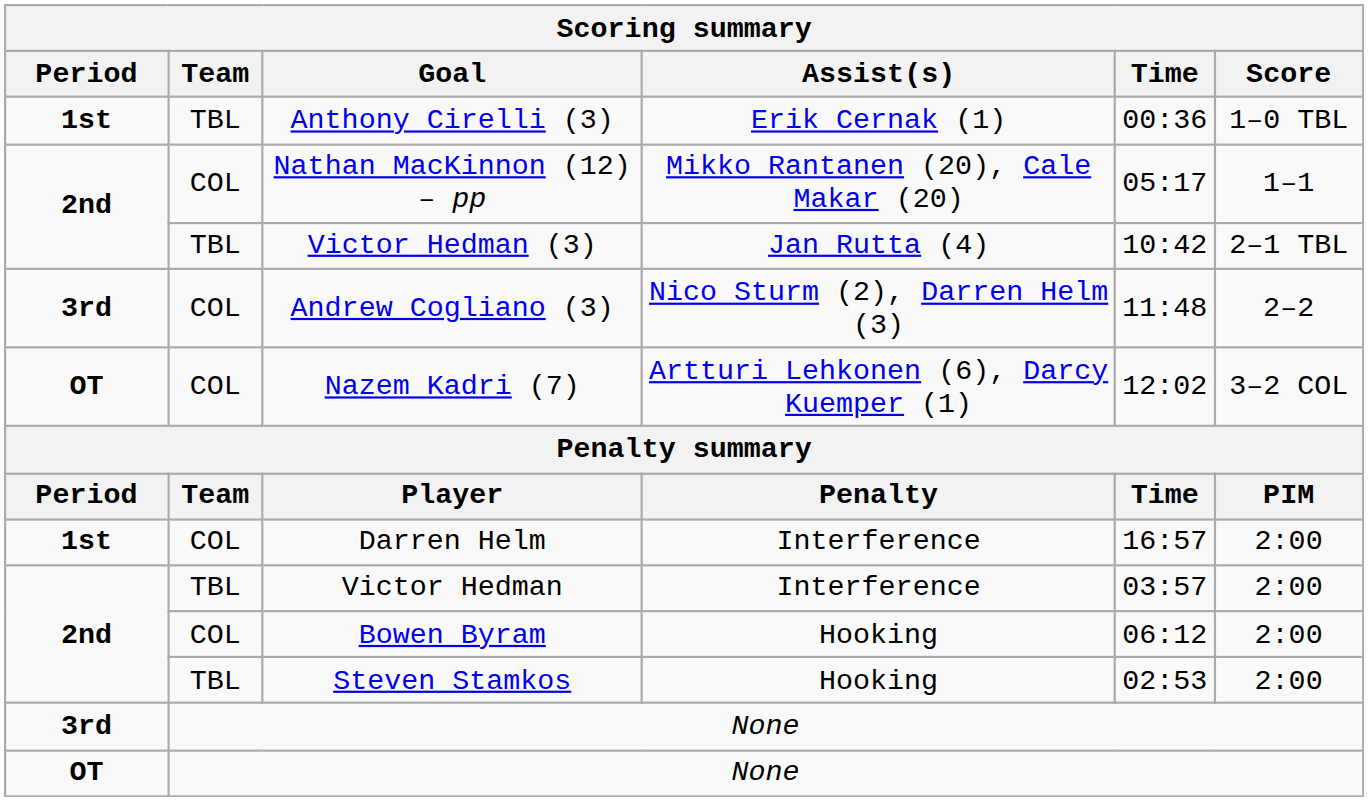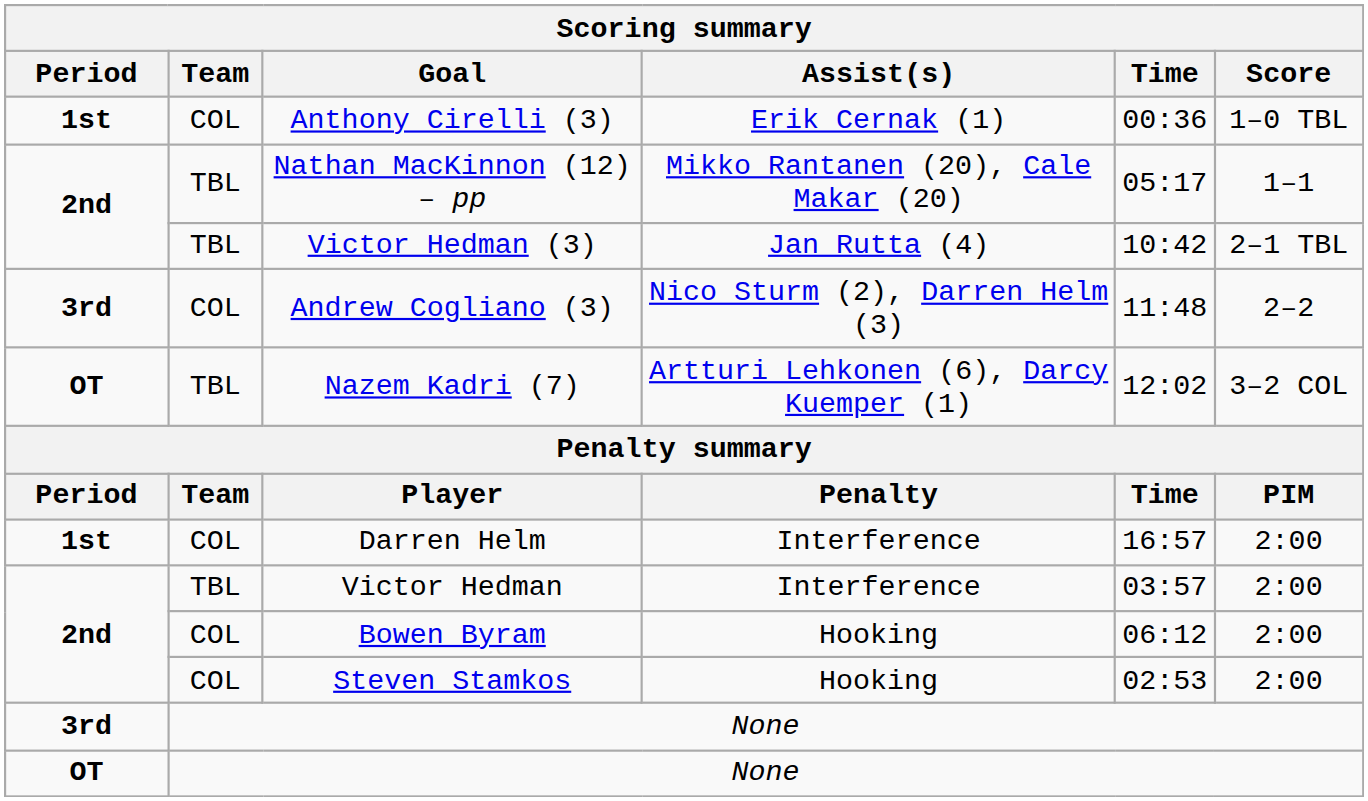 <table style="width:100%;" class="wikitable">
 <tr>
 <th colspan="6">Scoring summary</th>
 </tr>
 <tr>
 <th style="width:12%;">Period</th>
 <th style="width:7%;">Team</th>
 <th style="width:28%;">Goal</th>
 <th style="width:35%;">Assist(s)</th>
 <th style="width:7%;">Time</th>
 <th style="width:11%;">Score</th>
 </tr>
 <tr style="text-align:center;">
 <td rowspan ="1"><strong>1st</strong></td>
-<td>TBL</td>
+<td>COL</td>
 <td><a href='#'>Anthony Cirelli</a> (3)</td>
 <td><a href='#'>Erik Cernak</a> (1)</td>
 <td>00:36</td>
 <td>1–0 TBL</td>
 </tr>
 <tr style="text-align:center;">
 <td rowspan="2"><strong>2nd</strong></td>
-<td>COL</td>
+<td>TBL</td>
 <td><a href='#'>Nathan MacKinnon</a> (12) – <em>pp</em></td>
 <td><a href='#'>Mikko Rantanen</a> (20), <a href='#'>Cale Makar</a> (20)</td>
 <td>05:17</td>
 <td>1–1</td>
 </tr>
 <tr style="text-align:center;">
 <td>TBL</td>
 <td><a href='#'>Victor Hedman</a> (3)</td>
 <td><a href='#'>Jan Rutta</a> (4)</td>
 <td>10:42</td>
 <td>2–1 TBL</td>
 </tr>
 <tr style="text-align:center;">
 <td rowspan="1"><strong>3rd</strong></td>
 <td>COL</td>
 <td><a href='#'>Andrew Cogliano</a> (3)</td>
 <td><a href='#'>Nico Sturm</a> (2), <a href='#'>Darren Helm</a> (3)</td>
 <td>11:48</td>
 <td>2–2</td>
 </tr>
 <tr style="text-align:center;">
 <td rowspan="1"><strong>OT</strong></td>
-<td>COL</td>
+<td>TBL</td>
 <td><a href='#'>Nazem Kadri</a> (7)</td>
 <td><a href='#'>Artturi Lehkonen</a> (6), <a href='#'>Darcy Kuemper</a> (1)</td>
 <td>12:02</td>
 <td>3–2 COL</td>
 </tr>
 <tr>
 <th colspan="6">Penalty summary</th>
 </tr>
 <tr>
 <th style="width:12%;">Period</th>
 <th style="width:7%;">Team</th>
 <th style="width:28%;">Player</th>
 <th style="width:35%;">Penalty</th>
 <th style="width:7%;">Time</th>
 <th style="width:11%;">PIM</th>
 </tr>
 <tr style="text-align:center;">
 <td rowspan="1"><strong>1st</strong></td>
 <td>COL</td>
 <td>Darren Helm</td>
 <td>Interference</td>
 <td>16:57</td>
 <td>2:00</td>
 </tr>
 <tr style="text-align:center;">
 <td rowspan="3"><strong>2nd</strong></td>
 <td>TBL</td>
 <td>Victor Hedman</td>
 <td>Interference</td>
 <td>03:57</td>
 <td>2:00</td>
 </tr>
 <tr style="text-align:center;">
 <td>COL</td>
 <td><a href='#'>Bowen Byram</a></td>
 <td>Hooking</td>
 <td>06:12</td>
 <td>2:00</td>
 </tr>
 <tr style="text-align:center;">
-<td>TBL</td>
+<td>COL</td>
 <td><a href='#'>Steven Stamkos</a></td>
 <td>Hooking</td>
 <td>02:53</td>
 <td>2:00</td>
 </tr>
 <tr style="text-align:center;">
 <td rowspan="1"><strong>3rd</strong></td>
 <td colspan="5"><em>None</em></td>
 </tr>
 <tr style="text-align:center;">
 <td rowspan="1"><strong>OT</strong></td>
 <td colspan="5"><em>None</em></td>
 </tr>
 </table>
